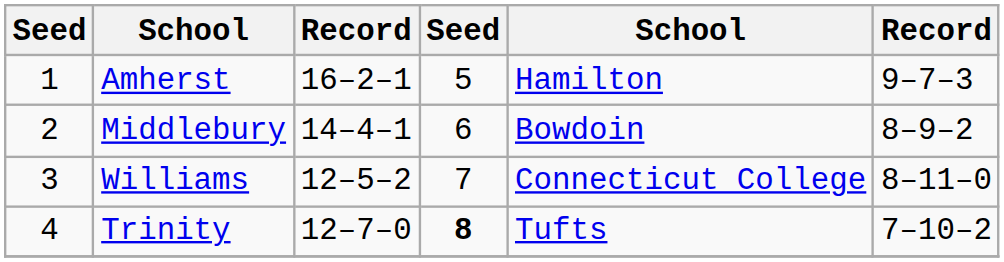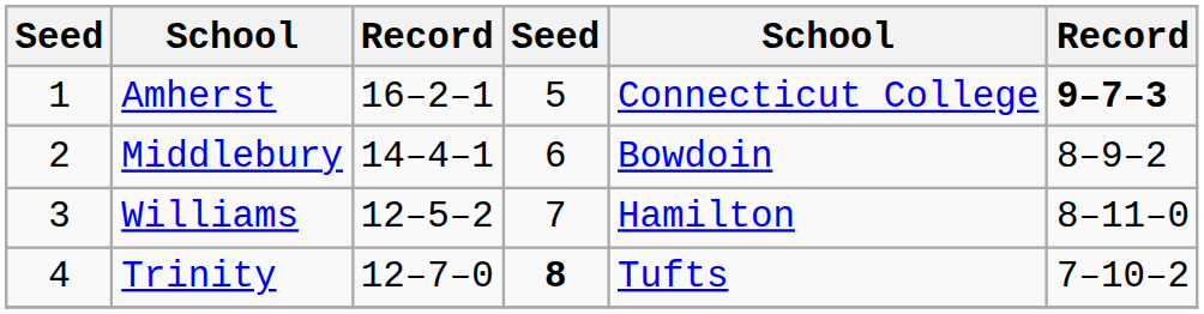 <table class="wikitable">
 <tr>
 <th>Seed</th>
 <th>School</th>
 <th>Record</th>
 <th>Seed</th>
 <th>School</th>
 <th>Record</th>
 </tr>
 <tr>
 <td align=center>1</td>
 <td><a href='#'>Amherst</a></td>
 <td>16–2–1</td>
 <td align=center>5</td>
-<td><a href='#'>Hamilton</a></td>
-<td>9–7–3</td>
+<td><a href='#'>Connecticut College</a></td>
+<td><strong>9–7–3</strong></td>
 </tr>
 <tr>
 <td align=center>2</td>
 <td><a href='#'>Middlebury</a></td>
 <td>14–4–1</td>
 <td align=center>6</td>
 <td><a href='#'>Bowdoin</a></td>
 <td>8–9–2</td>
 </tr>
 <tr>
 <td align=center>3</td>
 <td><a href='#'>Williams</a></td>
 <td>12–5–2</td>
 <td align=center>7</td>
-<td><a href='#'>Connecticut College</a></td>
+<td><a href='#'>Hamilton</a></td>
 <td>8–11–0</td>
 </tr>
 <tr>
 <td align=center>4</td>
 <td><a href='#'>Trinity</a></td>
 <td>12–7–0</td>
 <td align=center><strong>8</strong></td>
 <td><a href='#'>Tufts</a></td>
 <td>7–10–2</td>
 </tr>
 <tr>
 </tr>
 </table>
